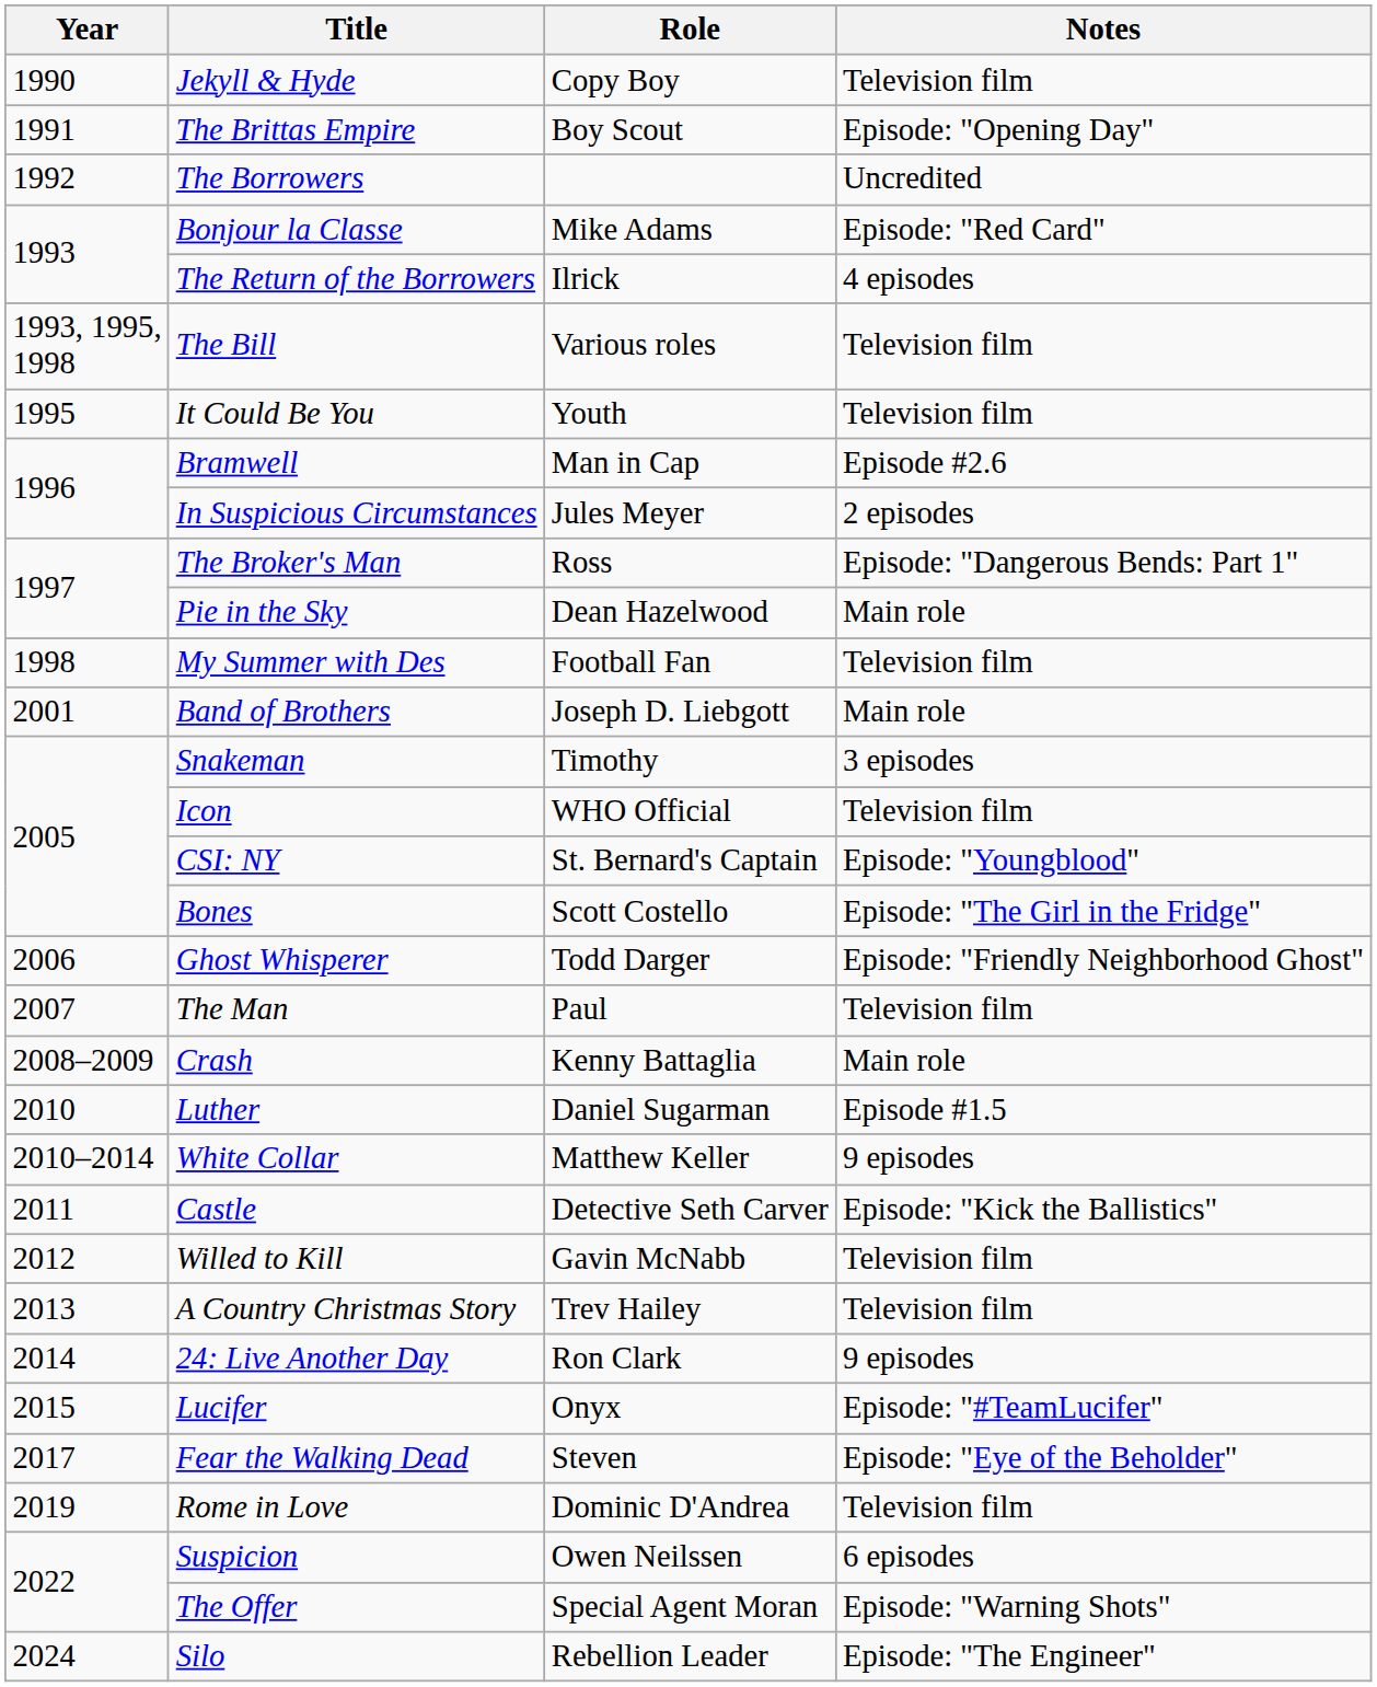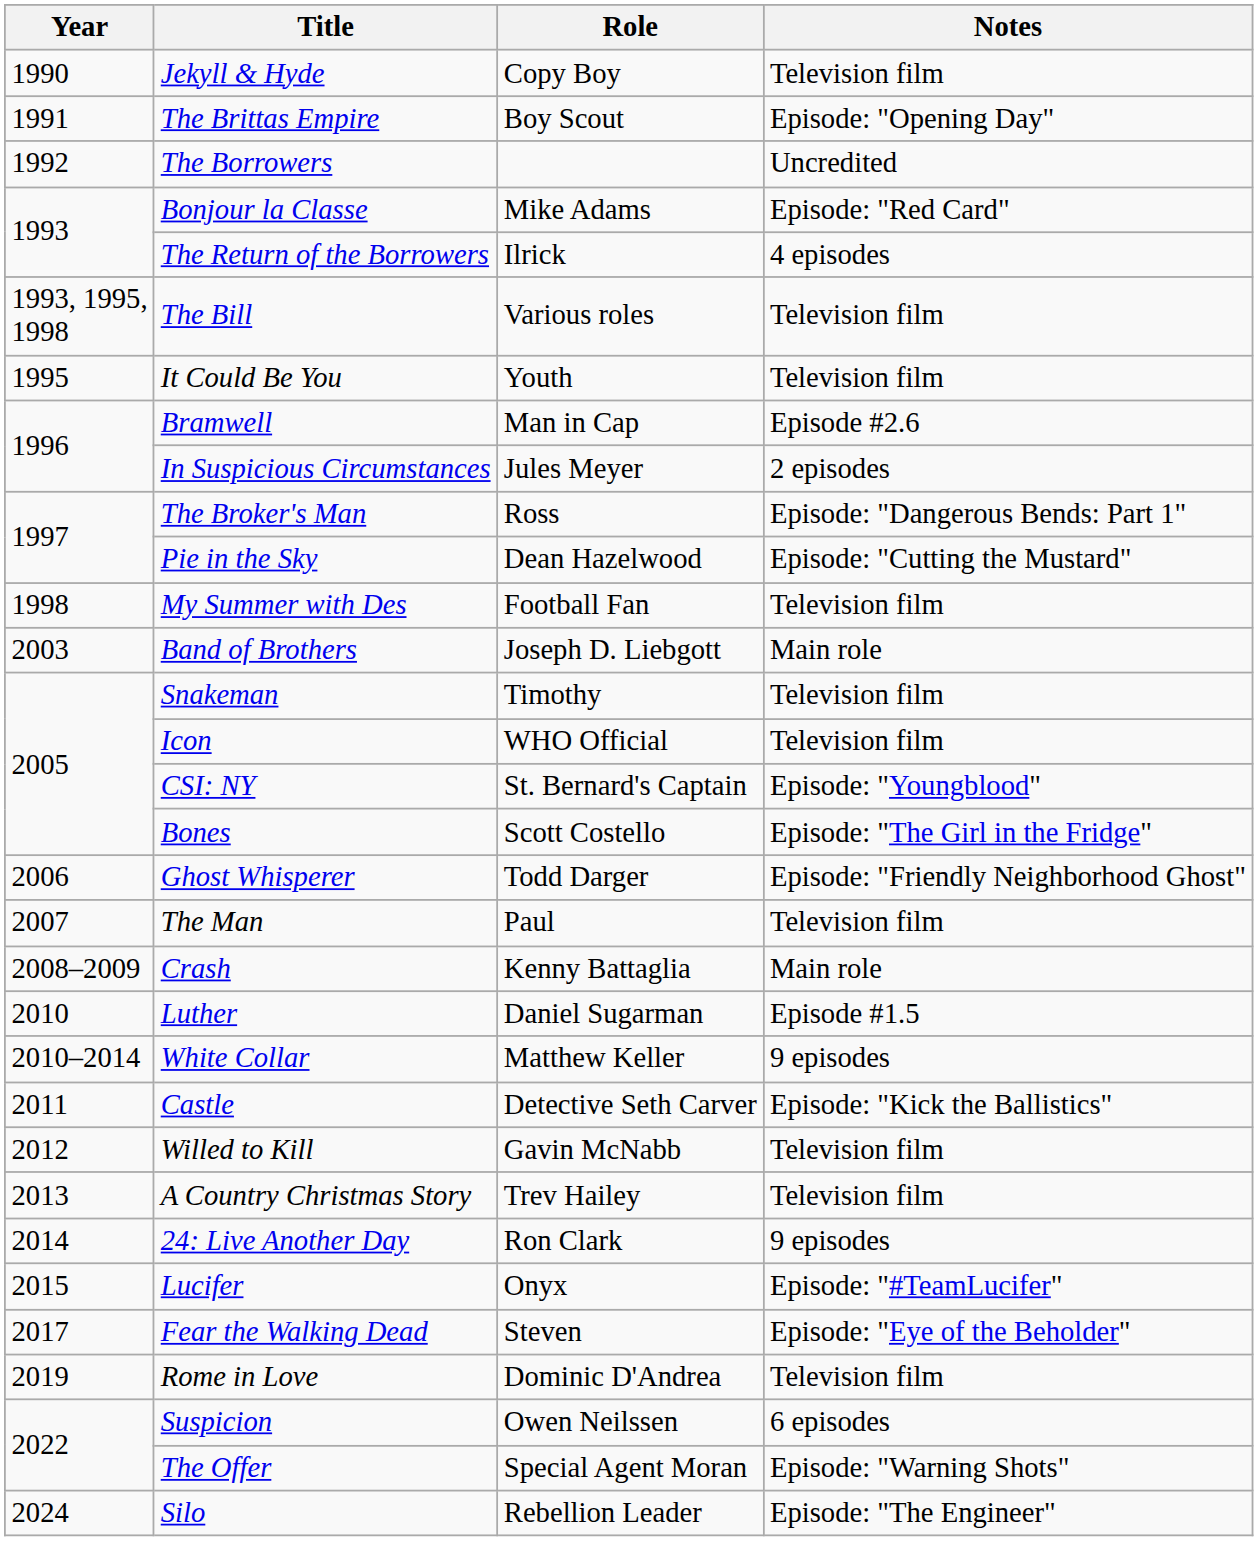 <table class="wikitable sortable">
 <tr>
 <th>Year</th>
 <th>Title</th>
 <th>Role</th>
 <th class="unsortable">Notes</th>
 </tr>
 <tr>
 <td>1990</td>
 <td><em><a href='#'>Jekyll & Hyde</a></em></td>
 <td>Copy Boy</td>
 <td>Television film</td>
 </tr>
 <tr>
 <td>1991</td>
 <td><em><a href='#'>The Brittas Empire</a></em></td>
 <td>Boy Scout</td>
 <td>Episode: "Opening Day"</td>
 </tr>
 <tr>
 <td>1992</td>
 <td><em><a href='#'>The Borrowers</a></em></td>
 <td></td>
 <td>Uncredited</td>
 </tr>
 <tr>
 <td rowspan="2">1993</td>
 <td><em><a href='#'>Bonjour la Classe</a></em></td>
 <td>Mike Adams</td>
 <td>Episode: "Red Card"</td>
 </tr>
 <tr>
 <td><em><a href='#'>The Return of the Borrowers</a></em></td>
 <td>Ilrick</td>
 <td>4 episodes</td>
 </tr>
 <tr>
 <td>1993, 1995,<br>1998</td>
 <td><em><a href='#'>The Bill</a></em></td>
 <td>Various roles</td>
 <td>Television film</td>
 </tr>
 <tr>
 <td>1995</td>
 <td><em>It Could Be You</em></td>
 <td>Youth</td>
 <td>Television film</td>
 </tr>
 <tr>
 <td rowspan="2">1996</td>
 <td><em><a href='#'>Bramwell</a></em></td>
 <td>Man in Cap</td>
 <td>Episode #2.6</td>
 </tr>
 <tr>
 <td><em><a href='#'>In Suspicious Circumstances</a></em></td>
 <td>Jules Meyer</td>
 <td>2 episodes</td>
 </tr>
 <tr>
 <td rowspan="2">1997</td>
 <td><em><a href='#'>The Broker's Man</a></em></td>
 <td>Ross</td>
 <td>Episode: "Dangerous Bends: Part 1"</td>
 </tr>
 <tr>
 <td><em><a href='#'>Pie in the Sky</a></em></td>
 <td>Dean Hazelwood</td>
-<td>Main role</td>
+<td>Episode: "Cutting the Mustard"</td>
 </tr>
 <tr>
 <td>1998</td>
 <td><em><a href='#'>My Summer with Des</a></em></td>
 <td>Football Fan</td>
 <td>Television film</td>
 </tr>
 <tr>
-<td>2001</td>
+<td>2003</td>
 <td><em><a href='#'>Band of Brothers</a></em></td>
 <td>Joseph D. Liebgott</td>
 <td>Main role</td>
 </tr>
 <tr>
 <td rowspan="4">2005</td>
 <td><em><a href='#'>Snakeman</a></em></td>
 <td>Timothy</td>
-<td>3 episodes</td>
+<td>Television film</td>
 </tr>
 <tr>
 <td><em><a href='#'>Icon</a></em></td>
 <td>WHO Official</td>
 <td>Television film</td>
 </tr>
 <tr>
 <td><em><a href='#'>CSI: NY</a></em></td>
 <td>St. Bernard's Captain</td>
 <td>Episode: "<a href='#'>Youngblood</a>"</td>
 </tr>
 <tr>
 <td><em><a href='#'>Bones</a></em></td>
 <td>Scott Costello</td>
 <td>Episode: "<a href='#'>The Girl in the Fridge</a>"</td>
 </tr>
 <tr>
 <td>2006</td>
 <td><em><a href='#'>Ghost Whisperer</a></em></td>
 <td>Todd Darger</td>
 <td>Episode: "Friendly Neighborhood Ghost"</td>
 </tr>
 <tr>
 <td>2007</td>
 <td><em>The Man</em></td>
 <td>Paul</td>
 <td>Television film</td>
 </tr>
 <tr>
 <td>2008–2009</td>
 <td><em><a href='#'>Crash</a></em></td>
 <td>Kenny Battaglia</td>
 <td>Main role</td>
 </tr>
 <tr>
 <td>2010</td>
 <td><em><a href='#'>Luther</a></em></td>
 <td>Daniel Sugarman</td>
 <td>Episode #1.5</td>
 </tr>
 <tr>
 <td>2010–2014</td>
 <td><em><a href='#'>White Collar</a></em></td>
 <td>Matthew Keller</td>
 <td>9 episodes</td>
 </tr>
 <tr>
 <td>2011</td>
 <td><em><a href='#'>Castle</a></em></td>
 <td>Detective Seth Carver</td>
 <td>Episode: "Kick the Ballistics"</td>
 </tr>
 <tr>
 <td>2012</td>
 <td><em>Willed to Kill</em></td>
 <td>Gavin McNabb</td>
 <td>Television film</td>
 </tr>
 <tr>
 <td>2013</td>
 <td><em>A Country Christmas Story</em></td>
 <td>Trev Hailey</td>
 <td>Television film</td>
 </tr>
 <tr>
 <td>2014</td>
 <td><em><a href='#'>24: Live Another Day</a></em></td>
 <td>Ron Clark</td>
 <td>9 episodes</td>
 </tr>
 <tr>
 <td>2015</td>
 <td><em><a href='#'>Lucifer</a></em></td>
 <td>Onyx</td>
 <td>Episode: "<a href='#'>#TeamLucifer</a>"</td>
 </tr>
 <tr>
 <td>2017</td>
 <td><em><a href='#'>Fear the Walking Dead</a></em></td>
 <td>Steven</td>
 <td>Episode: "<a href='#'>Eye of the Beholder</a>"</td>
 </tr>
 <tr>
 <td>2019</td>
 <td><em>Rome in Love</em></td>
 <td>Dominic D'Andrea</td>
 <td>Television film</td>
 </tr>
 <tr>
 <td rowspan="2">2022</td>
 <td><em><a href='#'>Suspicion</a></em></td>
 <td>Owen Neilssen</td>
 <td>6 episodes</td>
 </tr>
 <tr>
 <td><em><a href='#'>The Offer</a></em></td>
 <td>Special Agent Moran</td>
 <td>Episode: "Warning Shots"</td>
 </tr>
 <tr>
 <td>2024</td>
 <td><em><a href='#'>Silo</a></em></td>
 <td>Rebellion Leader</td>
 <td>Episode: "The Engineer"</td>
 </tr>
 </table>
